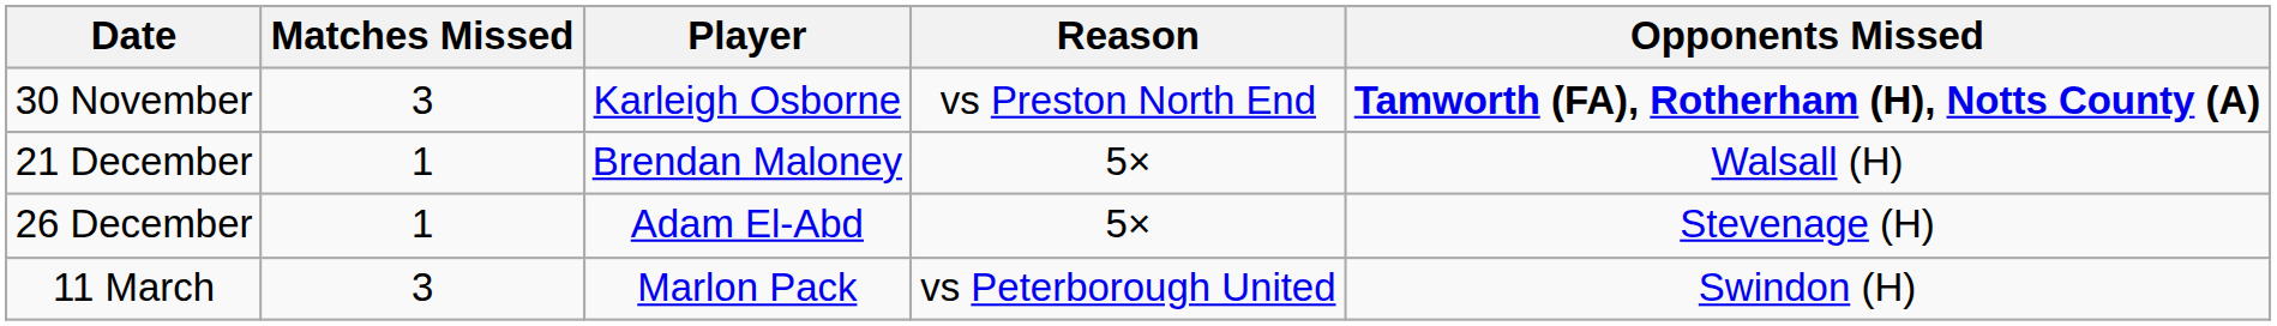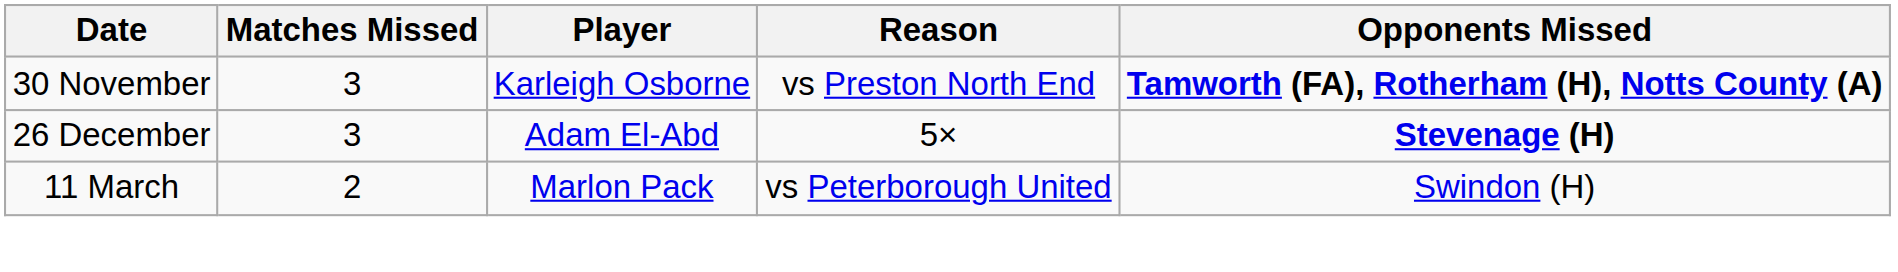 <table class="wikitable" style="text-align: center">
 <tr>
 <th>Date</th>
 <th>Matches Missed</th>
 <th>Player</th>
 <th>Reason</th>
 <th>Opponents Missed</th>
 </tr>
 <tr>
 <td>30 November</td>
 <td>3</td>
 <td><a href='#'>Karleigh Osborne</a></td>
 <td> vs <a href='#'>Preston North End</a></td>
 <td><strong><a href='#'>Tamworth</a> (FA), <a href='#'>Rotherham</a> (H), <a href='#'>Notts County</a> (A)</strong></td>
 </tr>
 <tr>
-<td>21 December</td>
-<td>1</td>
-<td><a href='#'>Brendan Maloney</a></td>
-<td>5× </td>
-<td><a href='#'>Walsall</a> (H)</td>
-</tr>
-<tr>
 <td>26 December</td>
-<td>1</td>
+<td>3</td>
 <td><a href='#'>Adam El-Abd</a></td>
 <td>5× </td>
-<td><a href='#'>Stevenage</a> (H)</td>
+<td><strong><a href='#'>Stevenage</a> (H)</strong></td>
 </tr>
 <tr>
 <td>11 March</td>
-<td>3</td>
+<td>2</td>
 <td><a href='#'>Marlon Pack</a></td>
 <td> vs <a href='#'>Peterborough United</a></td>
 <td><a href='#'>Swindon</a> (H)</td>
 </tr>
 </table>
